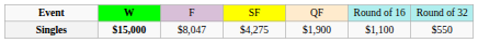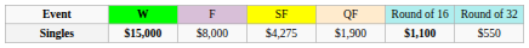 <table class=wikitable style=font-size:95%;text-align:center>
 <tr>
 <td style="width:130px"><strong>Event</strong></td>
 <td style="width:85px; background:lime"><strong>W</strong></td>
 <td style="width:85px; background:thistle">F</td>
 <td style="width:85px; background:#ffff00">SF</td>
 <td style="width:85px; background:#ffebcd">QF</td>
 <td style="width:85px; background:#afeeee">Round of 16</td>
 <td style="width:85px; background:#afeeee">Round of 32</td>
 </tr>
 <tr>
 <th style=background:#f3f3f3>Singles </th>
 <td><strong>$15,000</strong></td>
-<td>$8,047</td>
+<td>$8,000</td>
 <td>$4,275</td>
 <td>$1,900</td>
-<td>$1,100</td>
+<td><strong>$1,100</strong></td>
 <td>$550</td>
 </tr>
 </table>
